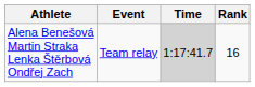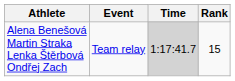 <table class="wikitable" style="text-align:center; font-size:90%;">
 <tr>
 <th>Athlete</th>
 <th>Event</th>
 <th>Time</th>
 <th>Rank</th>
 </tr>
 <tr>
 <td align=left><a href='#'>Alena Benešová</a><br> <a href='#'>Martin Straka</a><br> <a href='#'>Lenka Štěrbová</a><br> <a href='#'>Ondřej Zach</a></td>
 <td align=left><a href='#'>Team relay</a></td>
 <td style="background: lightgrey;">1:17:41.7</td>
-<td>16</td>
+<td>15</td>
 </tr>
 </table>
